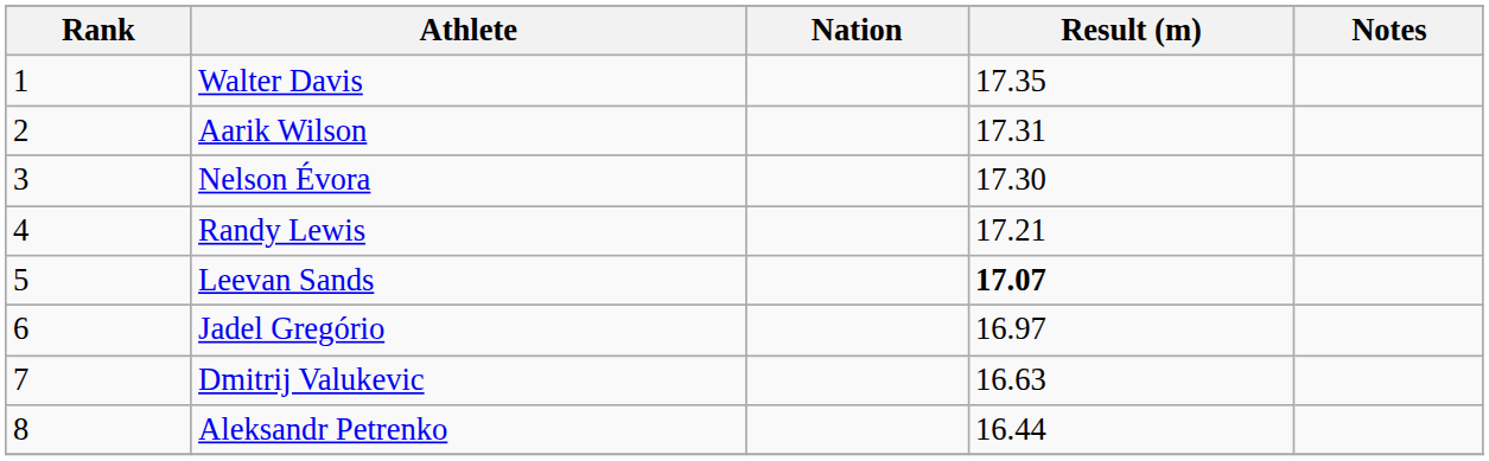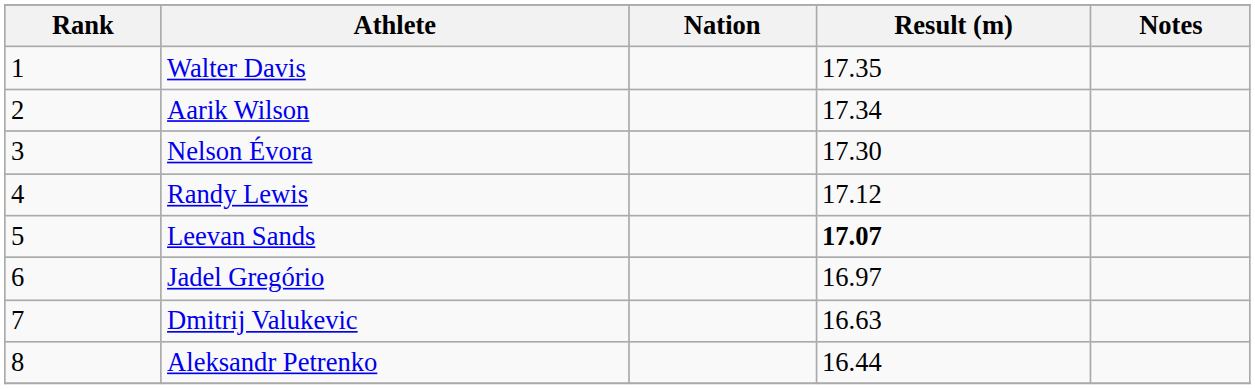 <table class="wikitable" width=85%>
 <tr>
 </tr>
 <tr>
 <th>Rank</th>
 <th>Athlete</th>
 <th>Nation</th>
 <th>Result (m)</th>
 <th>Notes</th>
 </tr>
 <tr>
 <td>1</td>
 <td><a href='#'>Walter Davis</a></td>
 <td></td>
 <td>17.35</td>
 <td></td>
 </tr>
 <tr>
 <td>2</td>
 <td><a href='#'>Aarik Wilson</a></td>
 <td></td>
-<td>17.31</td>
+<td>17.34</td>
 <td></td>
 </tr>
 <tr>
 <td>3</td>
 <td><a href='#'>Nelson Évora</a></td>
 <td></td>
 <td>17.30</td>
 <td></td>
 </tr>
 <tr>
 <td>4</td>
 <td><a href='#'>Randy Lewis</a></td>
 <td></td>
-<td>17.21</td>
+<td>17.12</td>
 <td></td>
 </tr>
 <tr>
 <td>5</td>
 <td><a href='#'>Leevan Sands</a></td>
 <td></td>
 <td><strong>17.07</strong></td>
 <td></td>
 </tr>
 <tr>
 <td>6</td>
 <td><a href='#'>Jadel Gregório</a></td>
 <td></td>
 <td>16.97</td>
 <td></td>
 </tr>
 <tr>
 <td>7</td>
 <td><a href='#'>Dmitrij Valukevic</a></td>
 <td></td>
 <td>16.63</td>
 <td></td>
 </tr>
 <tr>
 <td>8</td>
 <td><a href='#'>Aleksandr Petrenko</a></td>
 <td></td>
 <td>16.44</td>
 <td></td>
 </tr>
 <tr>
 </tr>
 </table>
